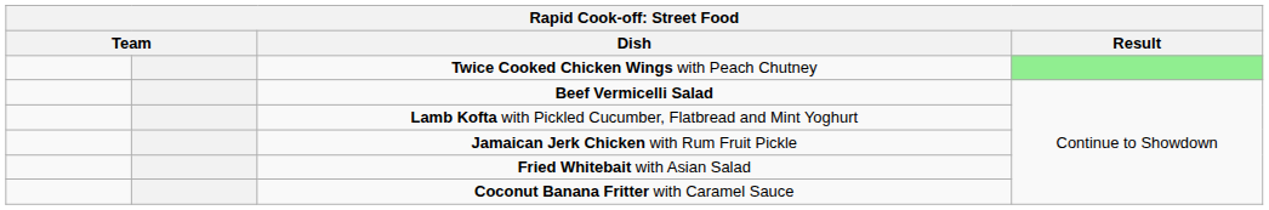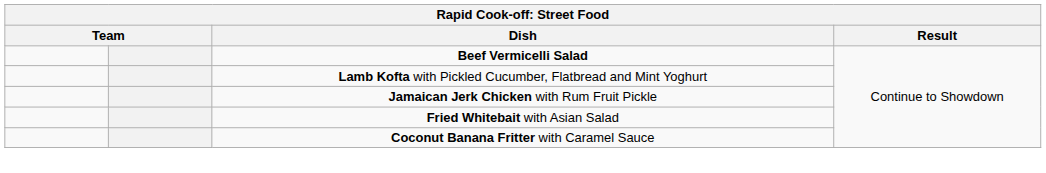 <table class="wikitable plainrowheaders" style="margin:1em auto; text-align:center; font-size:90%; width:80em;">
 <tr>
 <th colspan="4" >Rapid Cook-off: Street Food</th>
 </tr>
 <tr>
 <th style="width:20%;" colspan="2">Team</th>
 <th style="width:60%;">Dish</th>
 <th style="width:20%;">Result</th>
-</tr>
-<tr>
-<td></td>
-<th></th>
-<td><strong>Twice Cooked Chicken Wings</strong> with Peach Chutney</td>
-<td bgcolor="lightgreen"></td>
 </tr>
 <tr>
 <td></td>
 <th></th>
 <td><strong>Beef Vermicelli Salad</strong></td>
 <td rowspan="5">Continue to Showdown</td>
 </tr>
 <tr>
 <td></td>
 <th></th>
 <td><strong>Lamb Kofta</strong> with Pickled Cucumber, Flatbread and Mint Yoghurt</td>
 </tr>
 <tr>
 <td></td>
 <th></th>
 <td><strong>Jamaican Jerk Chicken</strong> with Rum Fruit Pickle</td>
 </tr>
 <tr>
 <td></td>
 <th></th>
 <td><strong>Fried Whitebait</strong> with Asian Salad</td>
 </tr>
 <tr>
 <td></td>
 <th></th>
 <td><strong>Coconut Banana Fritter</strong> with Caramel Sauce</td>
 </tr>
 </table>
